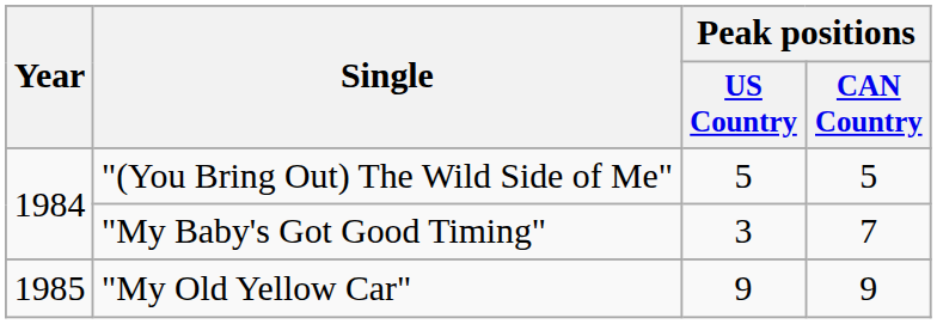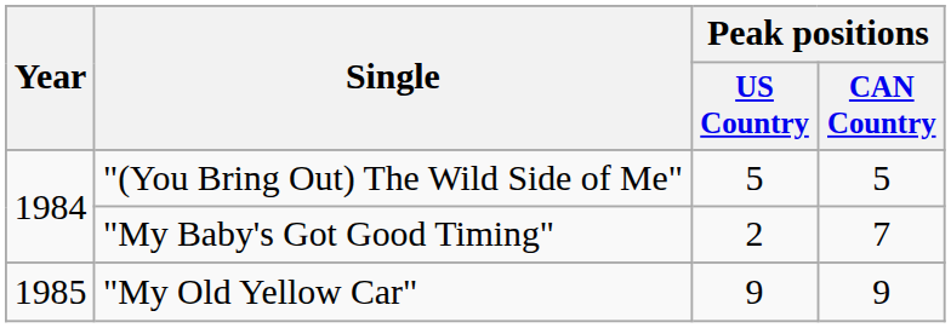 <table class="wikitable" style="text-align:center;">
 <tr>
 <th rowspan="2">Year</th>
 <th rowspan="2">Single</th>
 <th colspan="2">Peak positions</th>
 </tr>
 <tr style="font-size:smaller;">
 <th width="50"><a href='#'>US Country</a></th>
 <th width="50"><a href='#'>CAN Country</a></th>
 </tr>
 <tr>
 <td rowspan="2">1984</td>
 <td align="left">"(You Bring Out) The Wild Side of Me"</td>
 <td>5</td>
 <td>5</td>
 </tr>
 <tr>
 <td align="left">"My Baby's Got Good Timing"</td>
-<td>3</td>
+<td>2</td>
 <td>7</td>
 </tr>
 <tr>
 <td>1985</td>
 <td align="left">"My Old Yellow Car"</td>
 <td>9</td>
 <td>9</td>
 </tr>
 </table>
